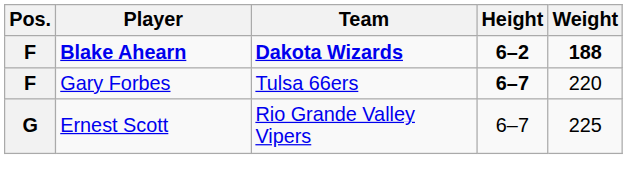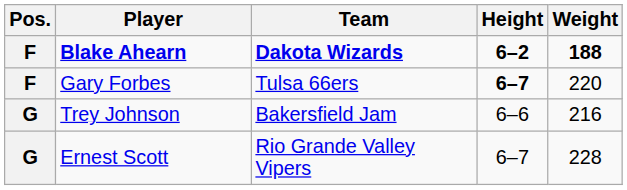 <table class="wikitable">
 <tr>
 <th>Pos.</th>
 <th width=150>Player</th>
 <th width=175>Team</th>
 <th>Height</th>
 <th>Weight</th>
 </tr>
 <tr>
 <th>F</th>
 <td><strong><a href='#'>Blake Ahearn</a></strong></td>
 <td><strong><a href='#'>Dakota Wizards</a></strong></td>
 <td align=center><strong>6–2</strong></td>
 <td align=center><strong>188</strong></td>
 </tr>
 <tr>
 <th>F</th>
 <td><a href='#'>Gary Forbes</a></td>
 <td><a href='#'>Tulsa 66ers</a></td>
 <td align=center><strong>6–7</strong></td>
 <td align=center>220</td>
 </tr>
 <tr>
 <th>G</th>
+<td><a href='#'>Trey Johnson</a></td>
+<td><a href='#'>Bakersfield Jam</a></td>
+<td align=center>6–6</td>
+<td align=center>216</td>
+</tr>
+<tr>
+<th>G</th>
 <td><a href='#'>Ernest Scott</a></td>
 <td><a href='#'>Rio Grande Valley Vipers</a></td>
 <td align=center>6–7</td>
-<td align=center>225</td>
+<td align=center>228</td>
 </tr>
 </table>
